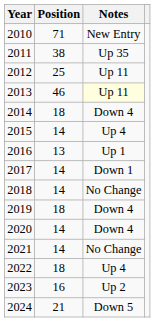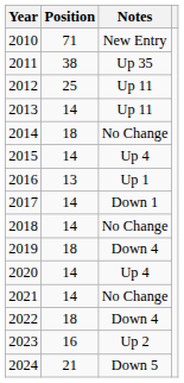 <table class="wikitable plainrowheaders" style="text-align:center;">
 <tr>
 <th>Year</th>
 <th>Position</th>
 <th>Notes</th>
 <th></th>
 </tr>
 <tr>
 <td>2010</td>
 <td>71</td>
 <td>New Entry</td>
 <td rowspan="15"></td>
 </tr>
 <tr>
 <td>2011</td>
 <td>38</td>
 <td>Up 35</td>
 </tr>
 <tr>
 <td>2012</td>
 <td>25</td>
 <td>Up 11</td>
 </tr>
 <tr>
 <td>2013</td>
-<td>46</td>
-<td style="background: lightyellow;">Up 11</td>
+<td>14</td>
+<td>Up 11</td>
 </tr>
 <tr>
 <td>2014</td>
 <td>18</td>
-<td>Down 4</td>
+<td>No Change</td>
 </tr>
 <tr>
 <td>2015</td>
 <td>14</td>
 <td>Up 4</td>
 </tr>
 <tr>
 <td>2016</td>
 <td>13</td>
 <td>Up 1</td>
 </tr>
 <tr>
 <td>2017</td>
 <td>14</td>
 <td>Down 1</td>
 </tr>
 <tr>
 <td>2018</td>
 <td>14</td>
 <td>No Change</td>
 </tr>
 <tr>
 <td>2019</td>
 <td>18</td>
 <td>Down 4</td>
 </tr>
 <tr>
 <td>2020</td>
 <td>14</td>
-<td>Down 4</td>
+<td>Up 4</td>
 </tr>
 <tr>
 <td>2021</td>
 <td>14</td>
 <td>No Change</td>
 </tr>
 <tr>
 <td>2022</td>
 <td>18</td>
-<td>Up 4</td>
+<td>Down 4</td>
 </tr>
 <tr>
 <td>2023</td>
 <td>16</td>
 <td>Up 2</td>
 </tr>
 <tr>
 <td>2024</td>
 <td>21</td>
 <td>Down 5</td>
 </tr>
 </table>
